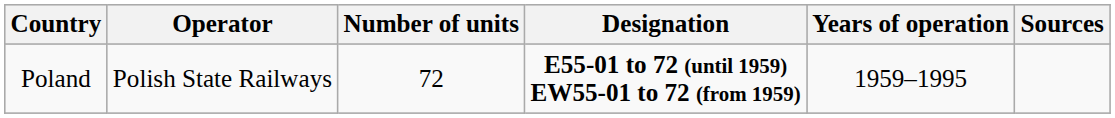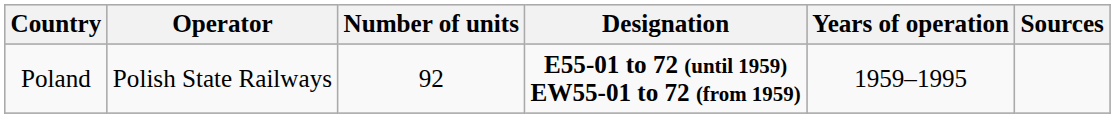 <table class="wikitable" style="text-align:center;">
 <tr>
 <th>Country</th>
 <th>Operator</th>
 <th>Number of units</th>
 <th>Designation</th>
 <th>Years of operation</th>
 <th>Sources</th>
 </tr>
 <tr>
 <td>Poland</td>
 <td>Polish State Railways</td>
-<td>72</td>
+<td>92</td>
 <td><strong>E55-01 to 72 <small>(until 1959)</small><br>EW55-01 to 72 <small>(from 1959)</small></strong></td>
 <td>1959–1995</td>
 <td></td>
 </tr>
 </table>
